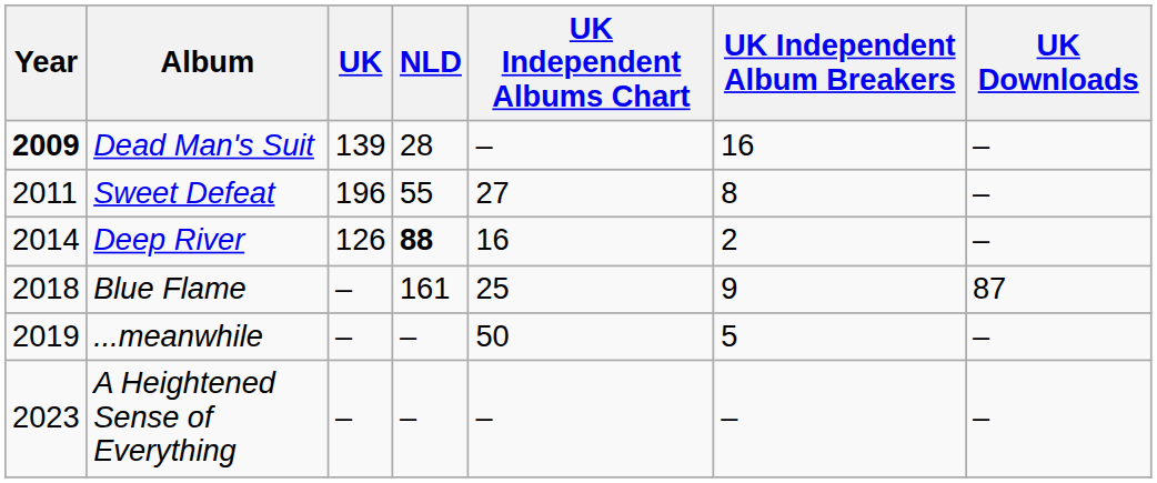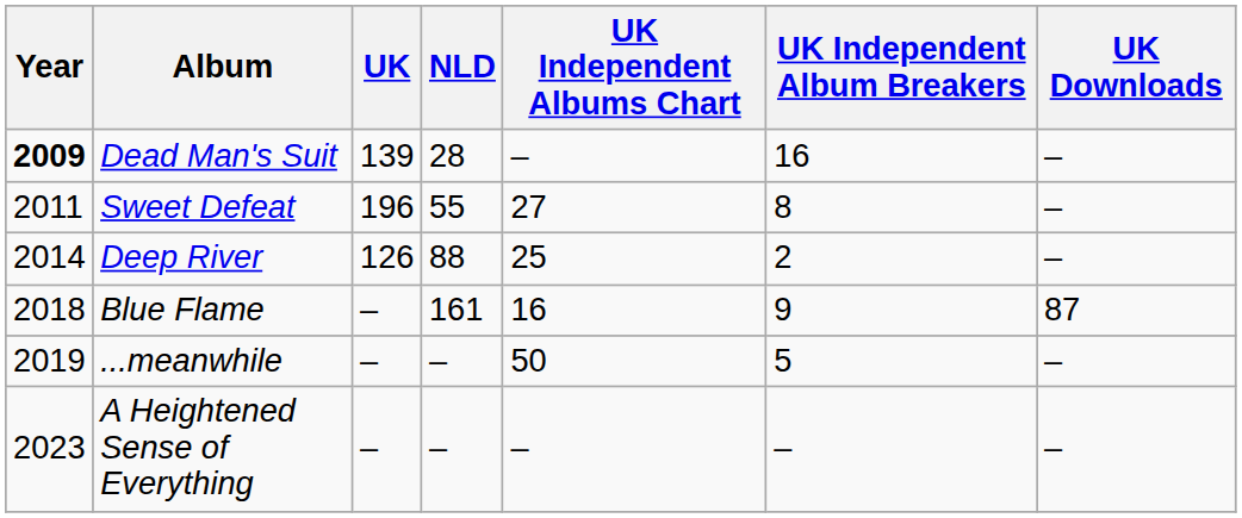 <table class="wikitable">
 <tr>
 <th>Year</th>
 <th>Album</th>
 <th><a href='#'>UK</a></th>
 <th><a href='#'>NLD</a></th>
 <th><a href='#'>UK Independent Albums Chart</a></th>
 <th><a href='#'>UK Independent Album Breakers</a></th>
 <th><a href='#'>UK Downloads</a></th>
 </tr>
 <tr>
 <td><strong>2009</strong></td>
 <td><em><a href='#'>Dead Man's Suit</a></em></td>
 <td>139</td>
 <td>28</td>
 <td>–</td>
 <td>16</td>
 <td>–</td>
 </tr>
 <tr>
 <td>2011</td>
 <td><em><a href='#'>Sweet Defeat</a></em></td>
 <td>196</td>
 <td>55</td>
 <td>27</td>
 <td>8</td>
 <td>–</td>
 </tr>
 <tr>
 <td>2014</td>
 <td><em><a href='#'>Deep River</a></em></td>
 <td>126</td>
-<td><strong>88</strong></td>
-<td>16</td>
+<td>88</td>
+<td>25</td>
 <td>2</td>
 <td>–</td>
 </tr>
 <tr>
 <td>2018</td>
 <td><em>Blue Flame</em></td>
 <td>–</td>
 <td>161</td>
-<td>25</td>
+<td>16</td>
 <td>9</td>
 <td>87</td>
 </tr>
 <tr>
 <td>2019</td>
 <td><em>...meanwhile</em></td>
 <td>–</td>
 <td>–</td>
 <td>50</td>
 <td>5</td>
 <td>–</td>
 </tr>
 <tr>
 <td>2023</td>
 <td><em>A Heightened Sense of Everything</em></td>
 <td>–</td>
 <td>–</td>
 <td>–</td>
 <td>–</td>
 <td>–</td>
 </tr>
 </table>
